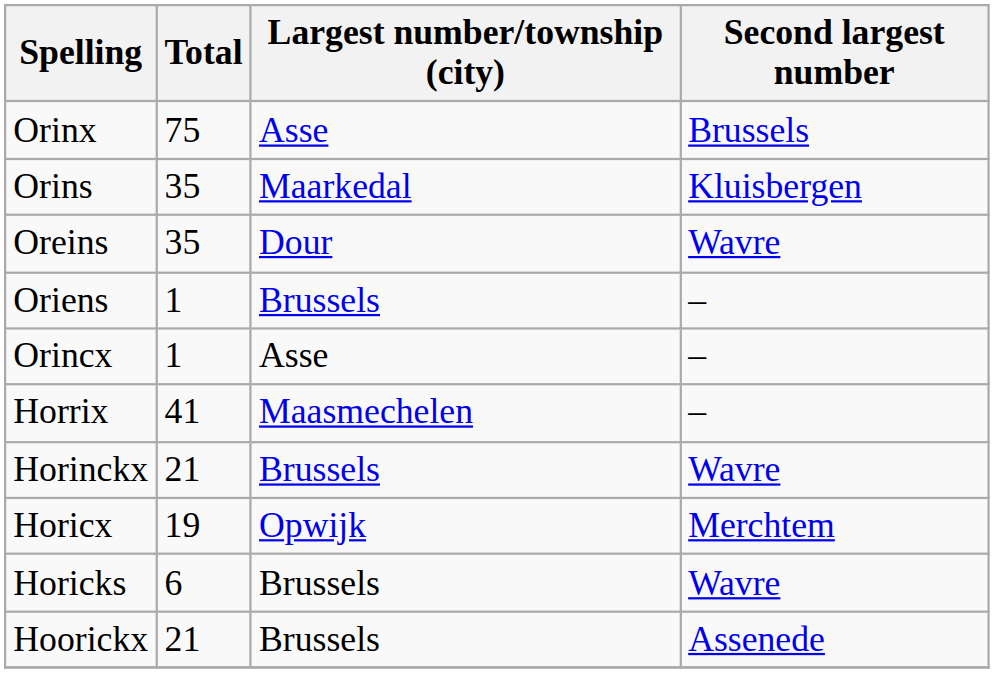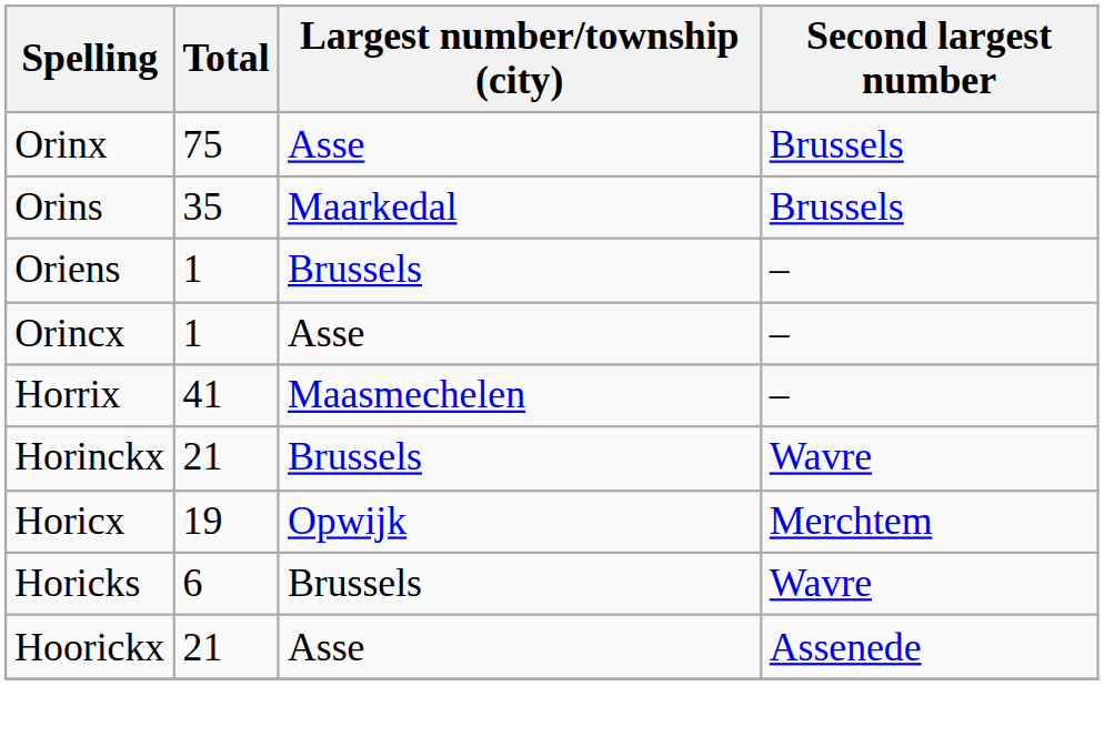 <table class="wikitable" width="50%">
 <tr>
 <th>Spelling</th>
 <th>Total</th>
 <th>Largest number/township (city)</th>
 <th>Second largest number</th>
 </tr>
 <tr>
 <td>Orinx</td>
 <td>75</td>
 <td><a href='#'>Asse</a></td>
 <td><a href='#'>Brussels</a></td>
 </tr>
 <tr>
 <td>Orins</td>
 <td>35</td>
 <td><a href='#'>Maarkedal</a></td>
-<td><a href='#'>Kluisbergen</a></td>
-</tr>
-<tr>
-<td>Oreins</td>
-<td>35</td>
-<td><a href='#'>Dour</a></td>
-<td><a href='#'>Wavre</a></td>
+<td><a href='#'>Brussels</a></td>
 </tr>
 <tr>
 <td>Oriens</td>
 <td>1</td>
 <td><a href='#'>Brussels</a></td>
 <td>–</td>
 </tr>
 <tr>
 <td>Orincx</td>
 <td>1</td>
 <td>Asse</td>
 <td>–</td>
 </tr>
 <tr>
 <td>Horrix</td>
 <td>41</td>
 <td><a href='#'>Maasmechelen</a></td>
 <td>–</td>
 </tr>
 <tr>
 <td>Horinckx</td>
 <td>21</td>
 <td><a href='#'>Brussels</a></td>
 <td><a href='#'>Wavre</a></td>
 </tr>
 <tr>
 <td>Horicx</td>
 <td>19</td>
 <td><a href='#'>Opwijk</a></td>
 <td><a href='#'>Merchtem</a></td>
 </tr>
 <tr>
 <td>Horicks</td>
 <td>6</td>
 <td>Brussels</td>
 <td><a href='#'>Wavre</a></td>
 </tr>
 <tr>
 <td>Hoorickx</td>
 <td>21</td>
-<td>Brussels</td>
+<td>Asse</td>
 <td><a href='#'>Assenede</a></td>
 </tr>
 <tr>
 </tr>
 </table>
